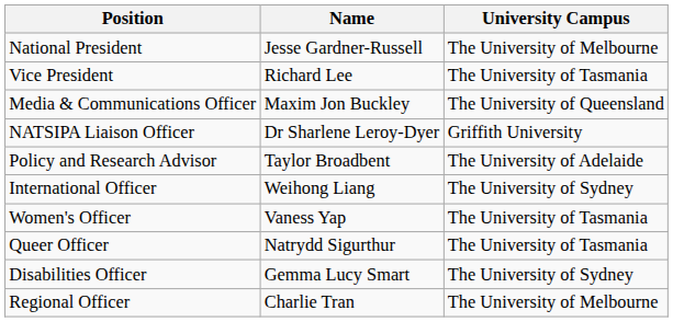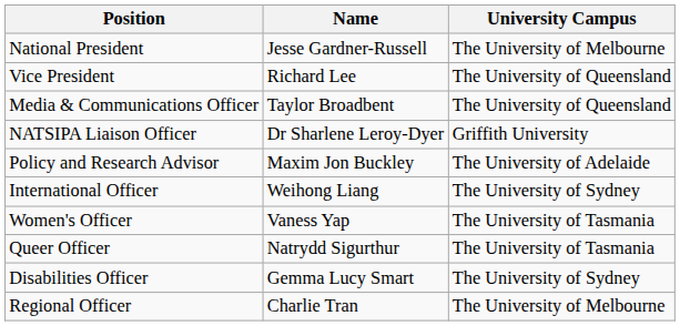 <table class="wikitable">
 <tr>
 <th>Position</th>
 <th>Name</th>
 <th>University Campus</th>
 </tr>
 <tr>
 <td>National President</td>
 <td>Jesse Gardner-Russell</td>
 <td>The University of Melbourne</td>
 </tr>
 <tr>
 <td>Vice President</td>
 <td>Richard Lee</td>
-<td>The University of Tasmania</td>
+<td>The University of Queensland</td>
 </tr>
 <tr>
 <td>Media & Communications Officer</td>
-<td>Maxim Jon Buckley</td>
+<td>Taylor Broadbent</td>
 <td>The University of Queensland</td>
 </tr>
 <tr>
 <td>NATSIPA Liaison Officer</td>
 <td>Dr Sharlene Leroy-Dyer</td>
 <td>Griffith University</td>
 </tr>
 <tr>
 <td>Policy and Research Advisor</td>
-<td>Taylor Broadbent</td>
+<td>Maxim Jon Buckley</td>
 <td>The University of Adelaide</td>
 </tr>
 <tr>
 <td>International Officer</td>
 <td>Weihong Liang</td>
 <td>The University of Sydney</td>
 </tr>
 <tr>
 <td>Women's Officer</td>
 <td>Vaness Yap</td>
 <td>The University of Tasmania</td>
 </tr>
 <tr>
 <td>Queer Officer</td>
 <td>Natrydd Sigurthur</td>
 <td>The University of Tasmania</td>
 </tr>
 <tr>
 <td>Disabilities Officer</td>
 <td>Gemma Lucy Smart</td>
 <td>The University of Sydney</td>
 </tr>
 <tr>
 <td>Regional Officer</td>
 <td>Charlie Tran</td>
 <td>The University of Melbourne</td>
 </tr>
 </table>
